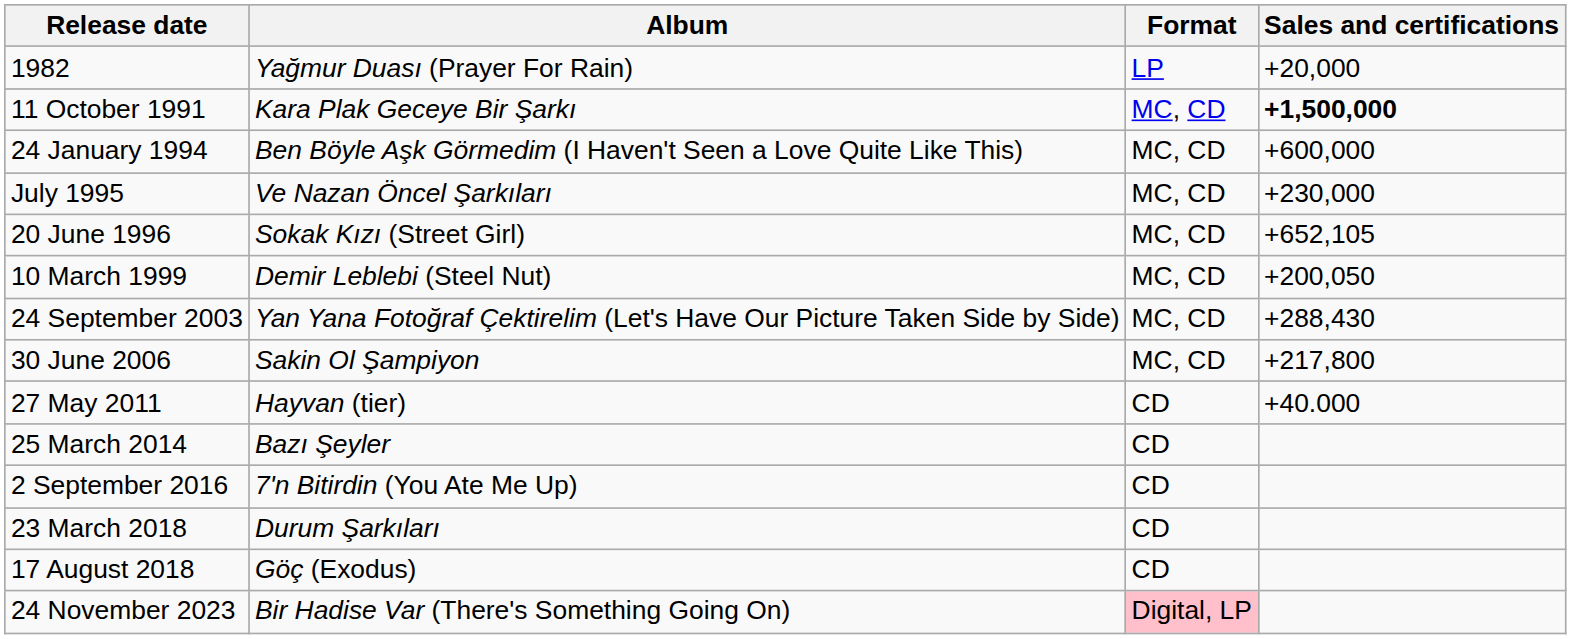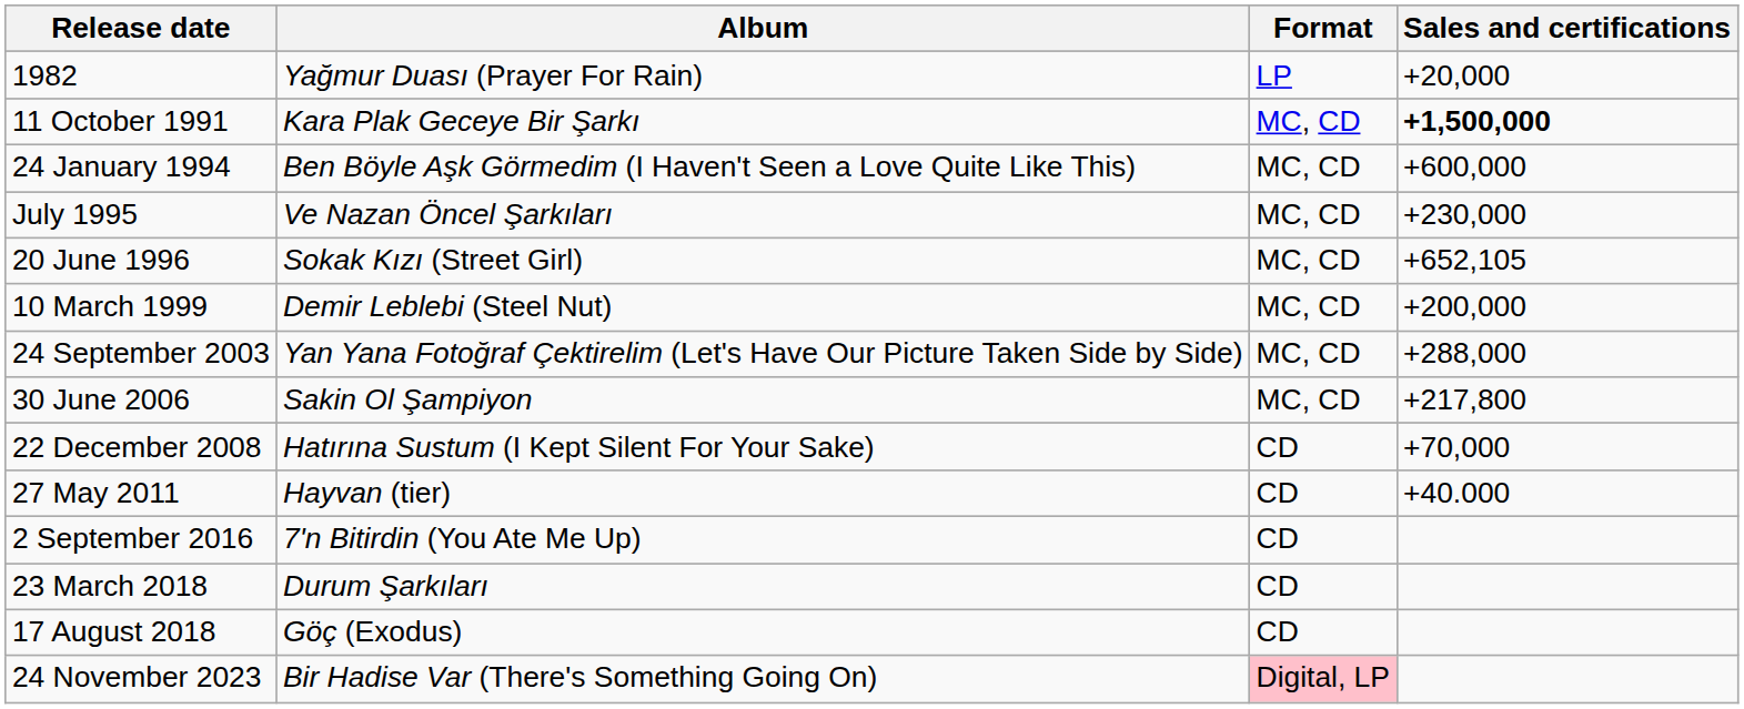 <table class="wikitable">
 <tr>
 <th>Release date</th>
 <th>Album</th>
 <th>Format</th>
 <th>Sales and certifications</th>
 </tr>
 <tr>
 <td>1982</td>
 <td><em>Yağmur Duası</em> (Prayer For Rain)</td>
 <td><a href='#'>LP</a></td>
 <td>+20,000</td>
 </tr>
 <tr>
 <td>11 October 1991</td>
 <td><em>Kara Plak Geceye Bir Şarkı</em></td>
 <td><a href='#'>MC</a>, <a href='#'>CD</a></td>
 <td><strong>+1,500,000</strong></td>
 </tr>
 <tr>
 <td>24 January 1994</td>
 <td><em>Ben Böyle Aşk Görmedim</em> (I Haven't Seen a Love Quite Like This)</td>
 <td>MC, CD</td>
 <td>+600,000</td>
 </tr>
 <tr>
 <td>July 1995</td>
 <td><em>Ve Nazan Öncel Şarkıları</em></td>
 <td>MC, CD</td>
 <td>+230,000</td>
 </tr>
 <tr>
 <td>20 June 1996</td>
 <td><em>Sokak Kızı</em> (Street Girl)</td>
 <td>MC, CD</td>
 <td>+652,105</td>
 </tr>
 <tr>
 <td>10 March 1999</td>
 <td><em>Demir Leblebi</em> (Steel Nut)</td>
 <td>MC, CD</td>
-<td>+200,050</td>
+<td>+200,000</td>
 </tr>
 <tr>
 <td>24 September 2003</td>
 <td><em>Yan Yana Fotoğraf Çektirelim</em> (Let's Have Our Picture Taken Side by Side)</td>
 <td>MC, CD</td>
-<td>+288,430</td>
+<td>+288,000</td>
 </tr>
 <tr>
 <td>30 June 2006</td>
 <td><em>Sakin Ol Şampiyon</em></td>
 <td>MC, CD</td>
 <td>+217,800</td>
 </tr>
 <tr>
+<td>22 December 2008</td>
+<td><em>Hatırına Sustum</em> (I Kept Silent For Your Sake)</td>
+<td>CD</td>
+<td>+70,000</td>
+</tr>
+<tr>
 <td>27 May 2011</td>
 <td><em>Hayvan</em> (tier)</td>
 <td>CD</td>
 <td>+40.000</td>
-</tr>
-<tr>
-<td>25 March 2014</td>
-<td><em>Bazı Şeyler</em></td>
-<td>CD</td>
-<td></td>
 </tr>
 <tr>
 <td>2 September 2016</td>
 <td><em>7'n Bitirdin</em> (You Ate Me Up)</td>
 <td>CD</td>
 <td></td>
 </tr>
 <tr>
 <td>23 March 2018</td>
 <td><em>Durum Şarkıları</em></td>
 <td>CD</td>
 <td></td>
 </tr>
 <tr>
 <td>17 August 2018</td>
 <td><em>Göç</em> (Exodus)</td>
 <td>CD</td>
 <td></td>
 </tr>
 <tr>
 <td>24 November 2023</td>
 <td><em>Bir Hadise Var</em> (There's Something Going On)</td>
 <td style="background: pink;">Digital, LP</td>
 <td></td>
 </tr>
 </table>
